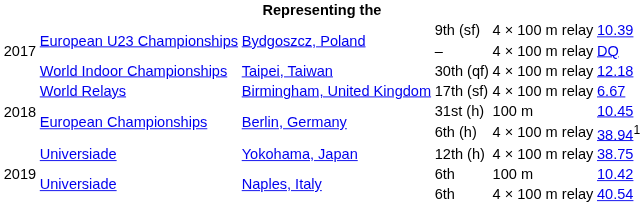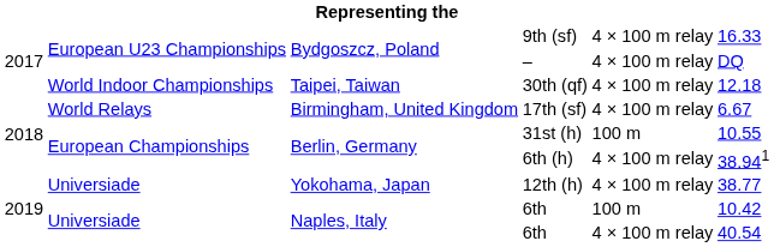 <table>
 <tr>
 <th colspan="6">Representing the </th>
 </tr>
 <tr>
 <td rowspan=3>2017</td>
 <td rowspan=2><a href='#'>European U23 Championships</a></td>
 <td rowspan=2><a href='#'>Bydgoszcz, Poland</a></td>
 <td>9th (sf)</td>
 <td>4 × 100 m relay</td>
-<td><a href='#'>10.39</a></td>
+<td><a href='#'>16.33</a></td>
 </tr>
 <tr>
 <td>–</td>
 <td>4 × 100 m relay</td>
 <td><a href='#'>DQ</a></td>
 </tr>
 <tr>
 <td><a href='#'>World Indoor Championships</a></td>
 <td><a href='#'>Taipei, Taiwan</a></td>
 <td>30th (qf)</td>
 <td>4 × 100 m relay</td>
 <td><a href='#'>12.18</a></td>
 </tr>
 <tr>
 <td rowspan=3>2018</td>
 <td><a href='#'>World Relays</a></td>
 <td><a href='#'>Birmingham, United Kingdom</a></td>
 <td>17th (sf)</td>
 <td>4 × 100 m relay</td>
 <td><a href='#'>6.67</a></td>
 </tr>
 <tr>
 <td rowspan=2><a href='#'>European Championships</a></td>
 <td rowspan=2><a href='#'>Berlin, Germany</a></td>
 <td>31st (h)</td>
 <td>100 m</td>
-<td><a href='#'>10.45</a></td>
+<td><a href='#'>10.55</a></td>
 </tr>
 <tr>
 <td>6th (h)</td>
 <td>4 × 100 m relay</td>
 <td><a href='#'>38.94</a><sup>1</sup></td>
 </tr>
 <tr>
 <td rowspan=3>2019</td>
 <td><a href='#'>Universiade</a></td>
 <td><a href='#'>Yokohama, Japan</a></td>
 <td>12th (h)</td>
 <td>4 × 100 m relay</td>
-<td><a href='#'>38.75</a></td>
+<td><a href='#'>38.77</a></td>
 </tr>
 <tr>
 <td rowspan=2><a href='#'>Universiade</a></td>
 <td rowspan=2><a href='#'>Naples, Italy</a></td>
 <td>6th</td>
 <td>100 m</td>
 <td><a href='#'>10.42</a></td>
 </tr>
 <tr>
 <td>6th</td>
 <td>4 × 100 m relay</td>
 <td><a href='#'>40.54</a></td>
 </tr>
 </table>
